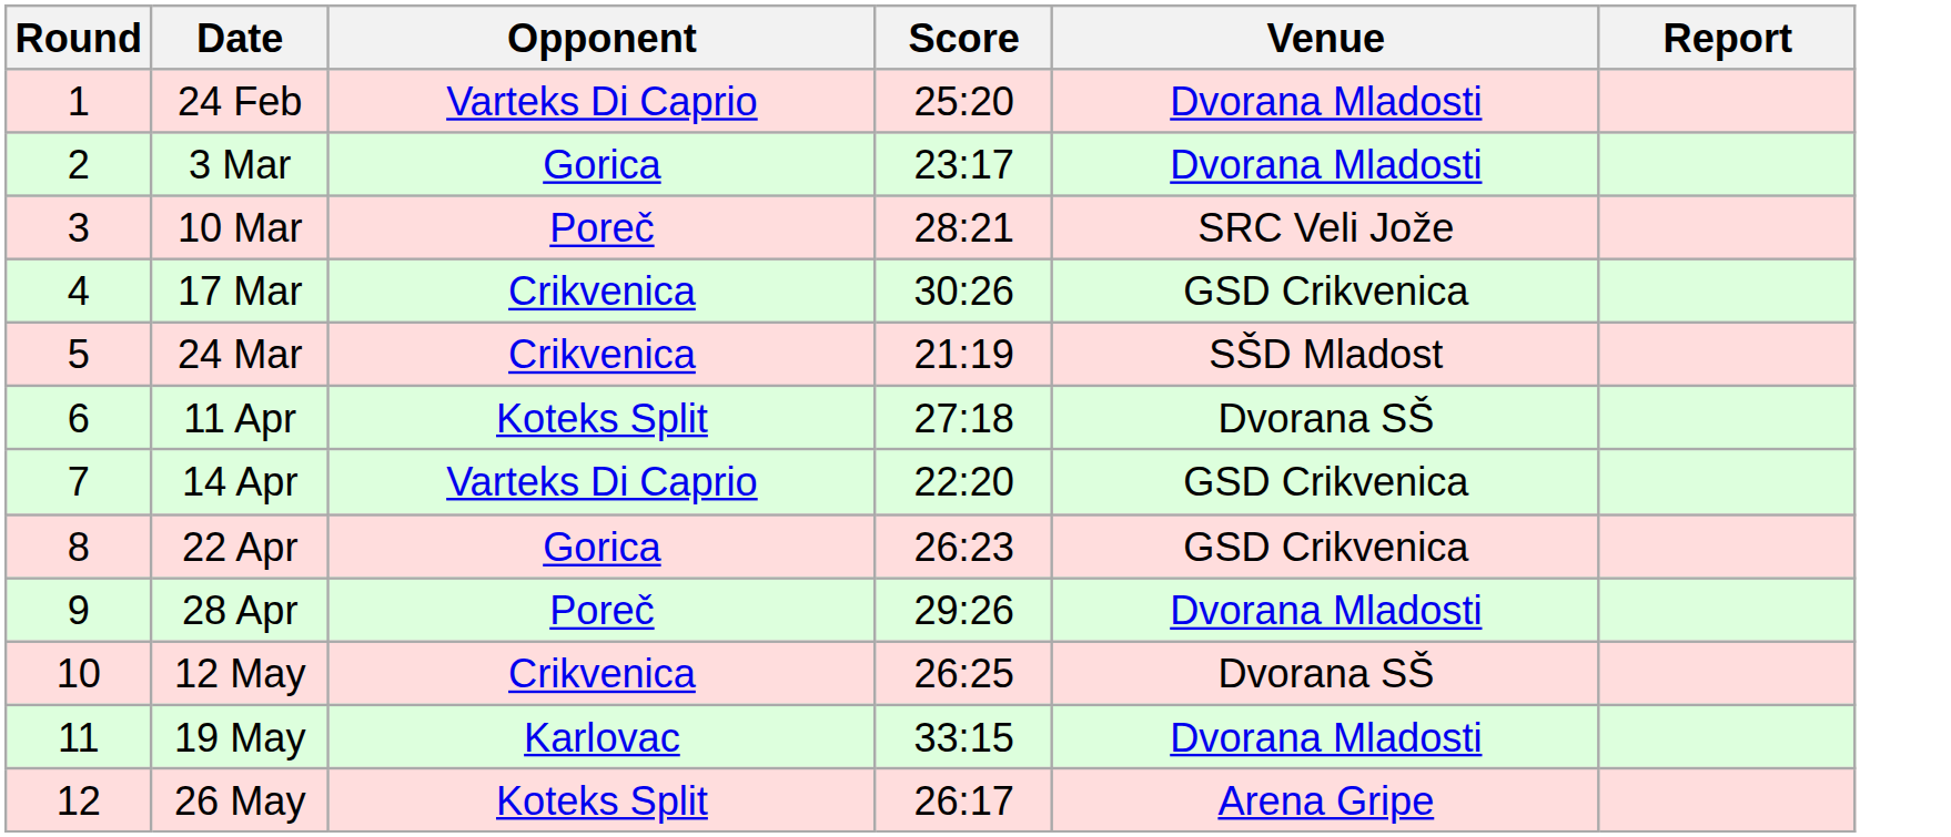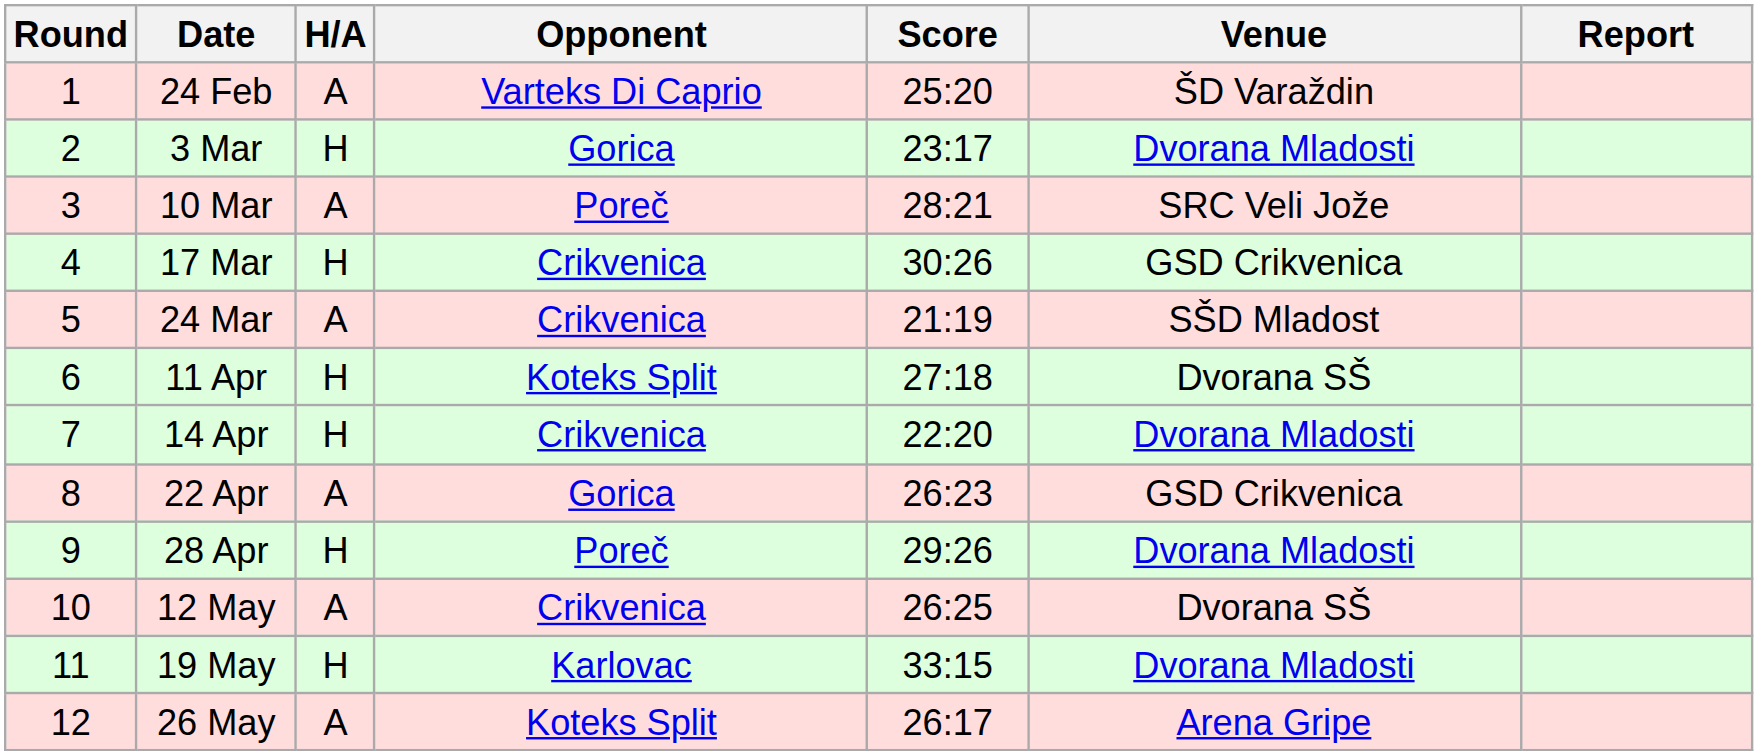 <table class="wikitable sortable" style="text-align: center; font-size:95%;">
 <tr>
 <th width="30">Round</th>
 <th width="60">Date</th>
+<th width="20">H/A</th>
 <th width="200">Opponent</th>
 <th width="60">Score</th>
 <th width="200">Venue</th>
 <th width="90" class="unsortable">Report</th>
 </tr>
 <tr bgcolor="#ffdddd">
 <td>1</td>
 <td>24 Feb</td>
+<td>A</td>
 <td><a href='#'>Varteks Di Caprio</a></td>
 <td>25:20</td>
-<td><a href='#'>Dvorana Mladosti</a></td>
+<td>ŠD Varaždin</td>
 <td></td>
 </tr>
 <tr bgcolor="#ddffdd">
 <td>2</td>
 <td>3 Mar</td>
+<td>H</td>
 <td><a href='#'>Gorica</a></td>
 <td>23:17</td>
 <td><a href='#'>Dvorana Mladosti</a></td>
 <td></td>
 </tr>
 <tr bgcolor="#ffdddd">
 <td>3</td>
 <td>10 Mar</td>
+<td>A</td>
 <td><a href='#'>Poreč</a></td>
 <td>28:21</td>
 <td>SRC Veli Jože</td>
 <td></td>
 </tr>
 <tr bgcolor="#ddffdd">
 <td>4</td>
 <td>17 Mar</td>
+<td>H</td>
 <td><a href='#'>Crikvenica</a></td>
 <td>30:26</td>
 <td>GSD Crikvenica</td>
 <td></td>
 </tr>
 <tr bgcolor="#ffdddd">
 <td>5</td>
 <td>24 Mar</td>
+<td>A</td>
 <td><a href='#'>Crikvenica</a></td>
 <td>21:19</td>
 <td>SŠD Mladost</td>
 <td></td>
 </tr>
 <tr bgcolor="#ddffdd">
 <td>6</td>
 <td>11 Apr</td>
+<td>H</td>
 <td><a href='#'>Koteks Split</a></td>
 <td>27:18</td>
 <td>Dvorana SŠ</td>
 <td></td>
 </tr>
 <tr bgcolor="#ddffdd">
 <td>7</td>
 <td>14 Apr</td>
-<td><a href='#'>Varteks Di Caprio</a></td>
+<td>H</td>
+<td><a href='#'>Crikvenica</a></td>
 <td>22:20</td>
-<td>GSD Crikvenica</td>
+<td><a href='#'>Dvorana Mladosti</a></td>
 <td></td>
 </tr>
 <tr bgcolor="#ffdddd">
 <td>8</td>
 <td>22 Apr</td>
+<td>A</td>
 <td><a href='#'>Gorica</a></td>
 <td>26:23</td>
 <td>GSD Crikvenica</td>
 <td></td>
 </tr>
 <tr bgcolor="#ddffdd">
 <td>9</td>
 <td>28 Apr</td>
+<td>H</td>
 <td><a href='#'>Poreč</a></td>
 <td>29:26</td>
 <td><a href='#'>Dvorana Mladosti</a></td>
 <td></td>
 </tr>
 <tr bgcolor="#ffdddd">
 <td>10</td>
 <td>12 May</td>
+<td>A</td>
 <td><a href='#'>Crikvenica</a></td>
 <td>26:25</td>
 <td>Dvorana SŠ</td>
 <td></td>
 </tr>
 <tr bgcolor="#ddffdd">
 <td>11</td>
 <td>19 May</td>
+<td>H</td>
 <td><a href='#'>Karlovac</a></td>
 <td>33:15</td>
 <td><a href='#'>Dvorana Mladosti</a></td>
 <td></td>
 </tr>
 <tr bgcolor="#ffdddd">
 <td>12</td>
 <td>26 May</td>
+<td>A</td>
 <td><a href='#'>Koteks Split</a></td>
 <td>26:17</td>
 <td><a href='#'>Arena Gripe</a></td>
 <td></td>
 </tr>
 </table>
